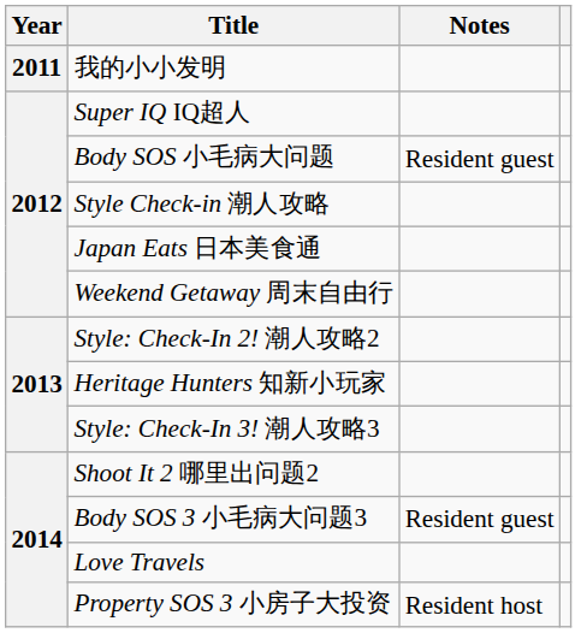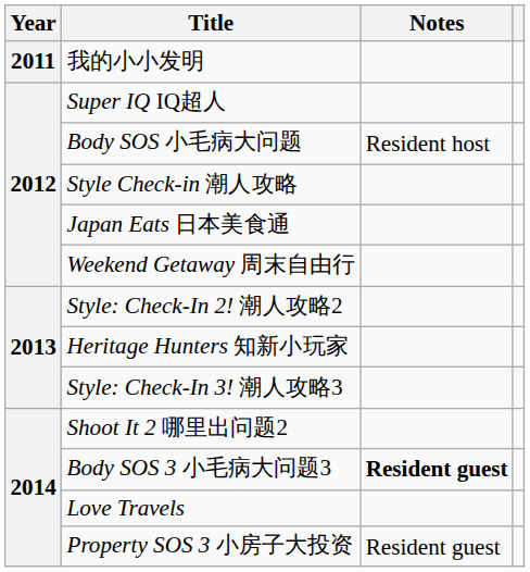 <table class="wikitable sortable plainrowheaders">
 <tr>
 <th scope="col">Year</th>
 <th scope="col">Title</th>
 <th scope="col" class="unsortable">Notes</th>
 <th scope="col" class="unsortable"></th>
 </tr>
 <tr>
 <th scope="row">2011</th>
 <td>我的小小发明</td>
 <td></td>
 <td></td>
 </tr>
 <tr>
 <th scope="row" rowspan="5">2012</th>
 <td><em>Super IQ</em> IQ超人</td>
 <td></td>
 <td></td>
 </tr>
 <tr>
 <td><em>Body SOS</em> 小毛病大问题</td>
-<td>Resident guest</td>
+<td>Resident host</td>
 <td></td>
 </tr>
 <tr>
 <td><em>Style Check-in</em> 潮人攻略</td>
 <td></td>
 <td></td>
 </tr>
 <tr>
 <td><em>Japan Eats</em> 日本美食通</td>
 <td></td>
 <td></td>
 </tr>
 <tr>
 <td><em>Weekend Getaway</em> 周末自由行</td>
 <td></td>
 <td></td>
 </tr>
 <tr>
 <th scope="row" rowspan="3">2013</th>
 <td><em>Style: Check-In 2!</em> 潮人攻略2</td>
 <td></td>
 <td></td>
 </tr>
 <tr>
 <td><em>Heritage Hunters</em> 知新小玩家</td>
 <td></td>
 <td></td>
 </tr>
 <tr>
 <td><em>Style: Check-In 3!</em> 潮人攻略3</td>
 <td></td>
 <td></td>
 </tr>
 <tr>
 <th scope="row" rowspan="4">2014</th>
 <td><em>Shoot It 2</em> 哪里出问题2</td>
 <td></td>
 <td></td>
 </tr>
 <tr>
 <td><em>Body SOS 3</em> 小毛病大问题3</td>
-<td>Resident guest</td>
+<td><strong>Resident guest</strong></td>
 <td></td>
 </tr>
 <tr>
 <td><em>Love Travels</em></td>
 <td></td>
 <td></td>
 </tr>
 <tr>
 <td><em>Property SOS 3</em> 小房子大投资</td>
-<td>Resident host</td>
+<td>Resident guest</td>
 <td></td>
 </tr>
 </table>
